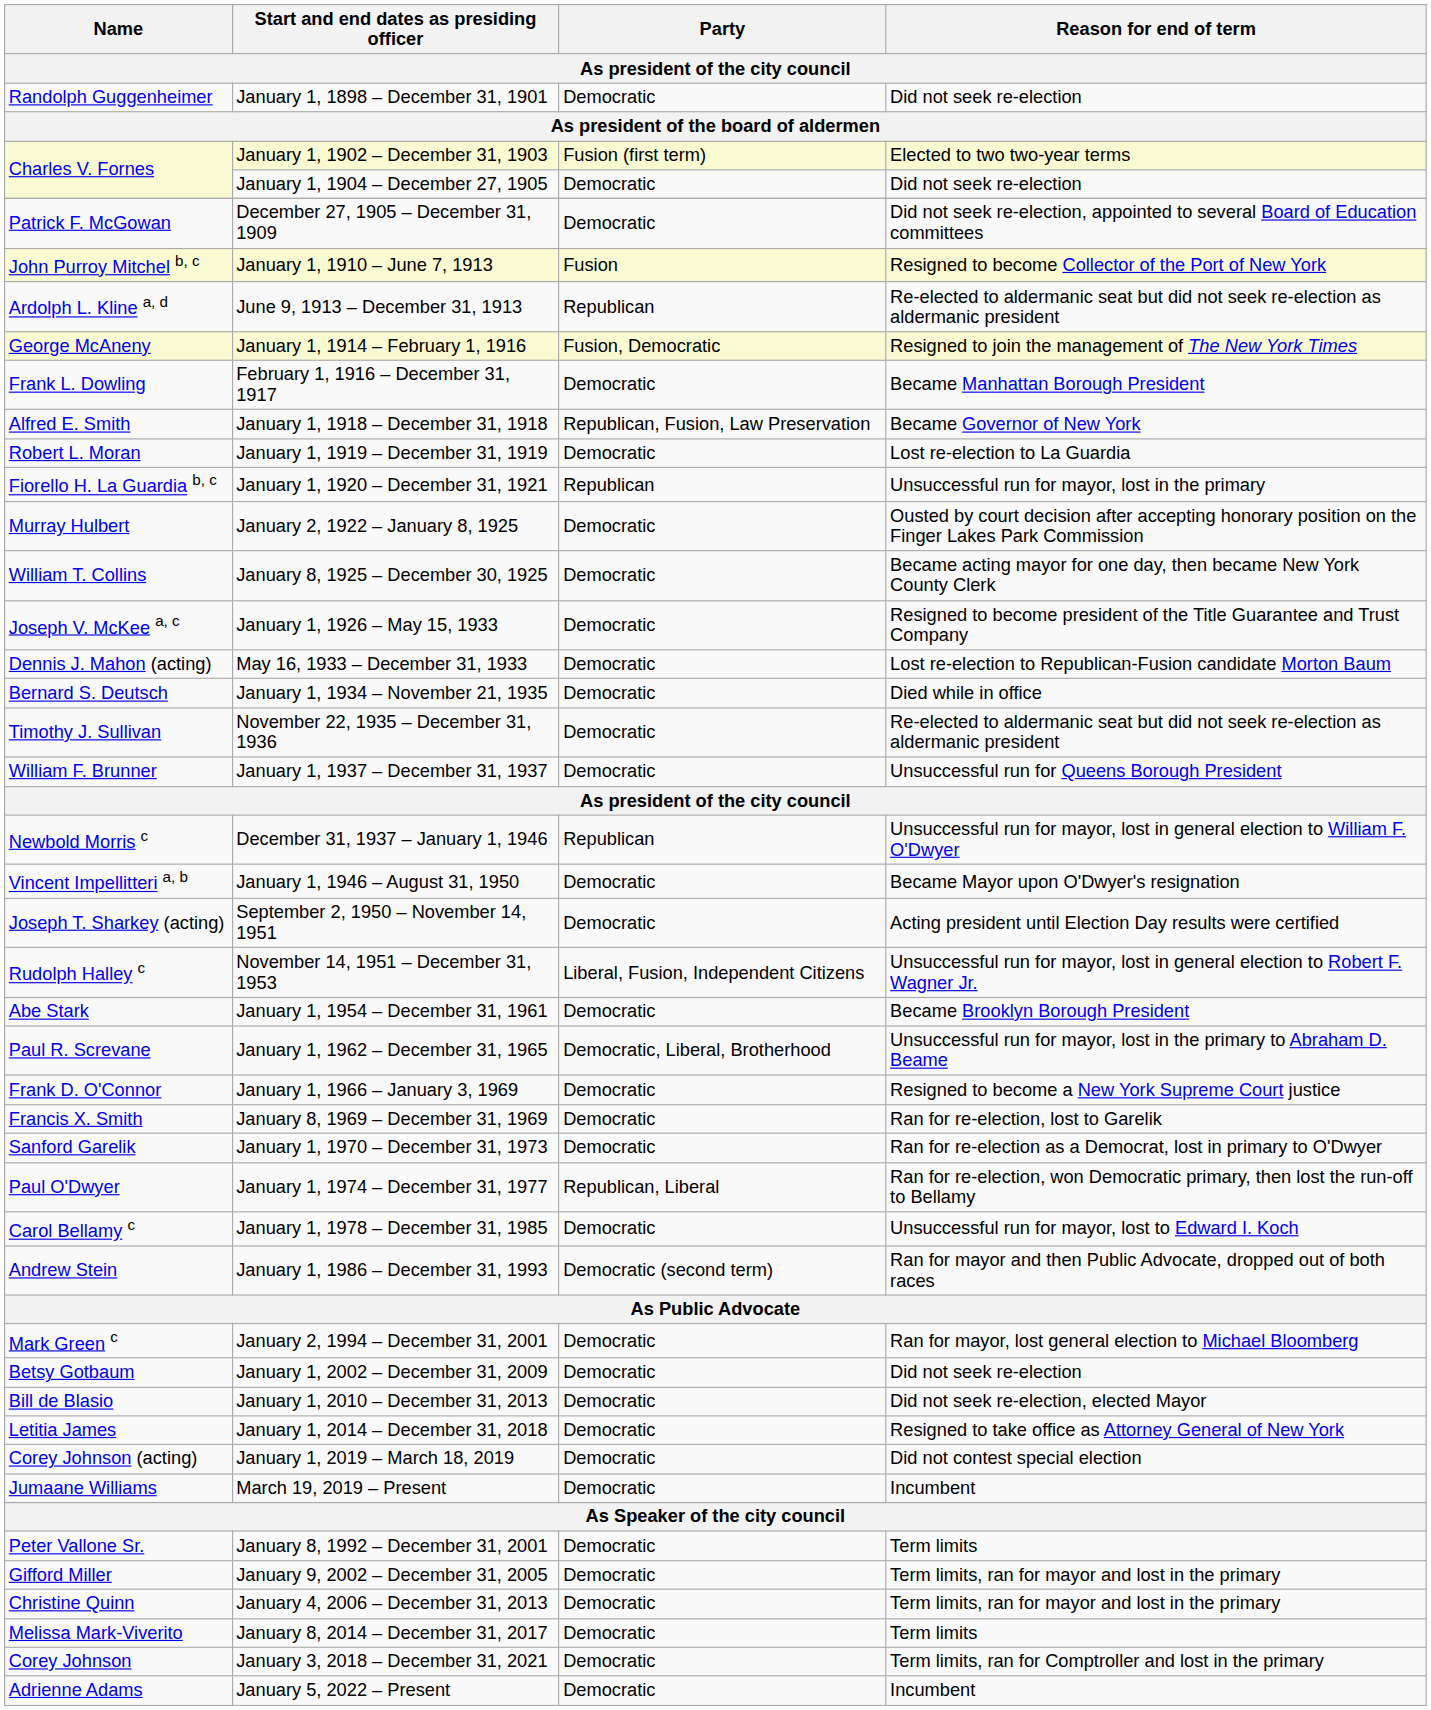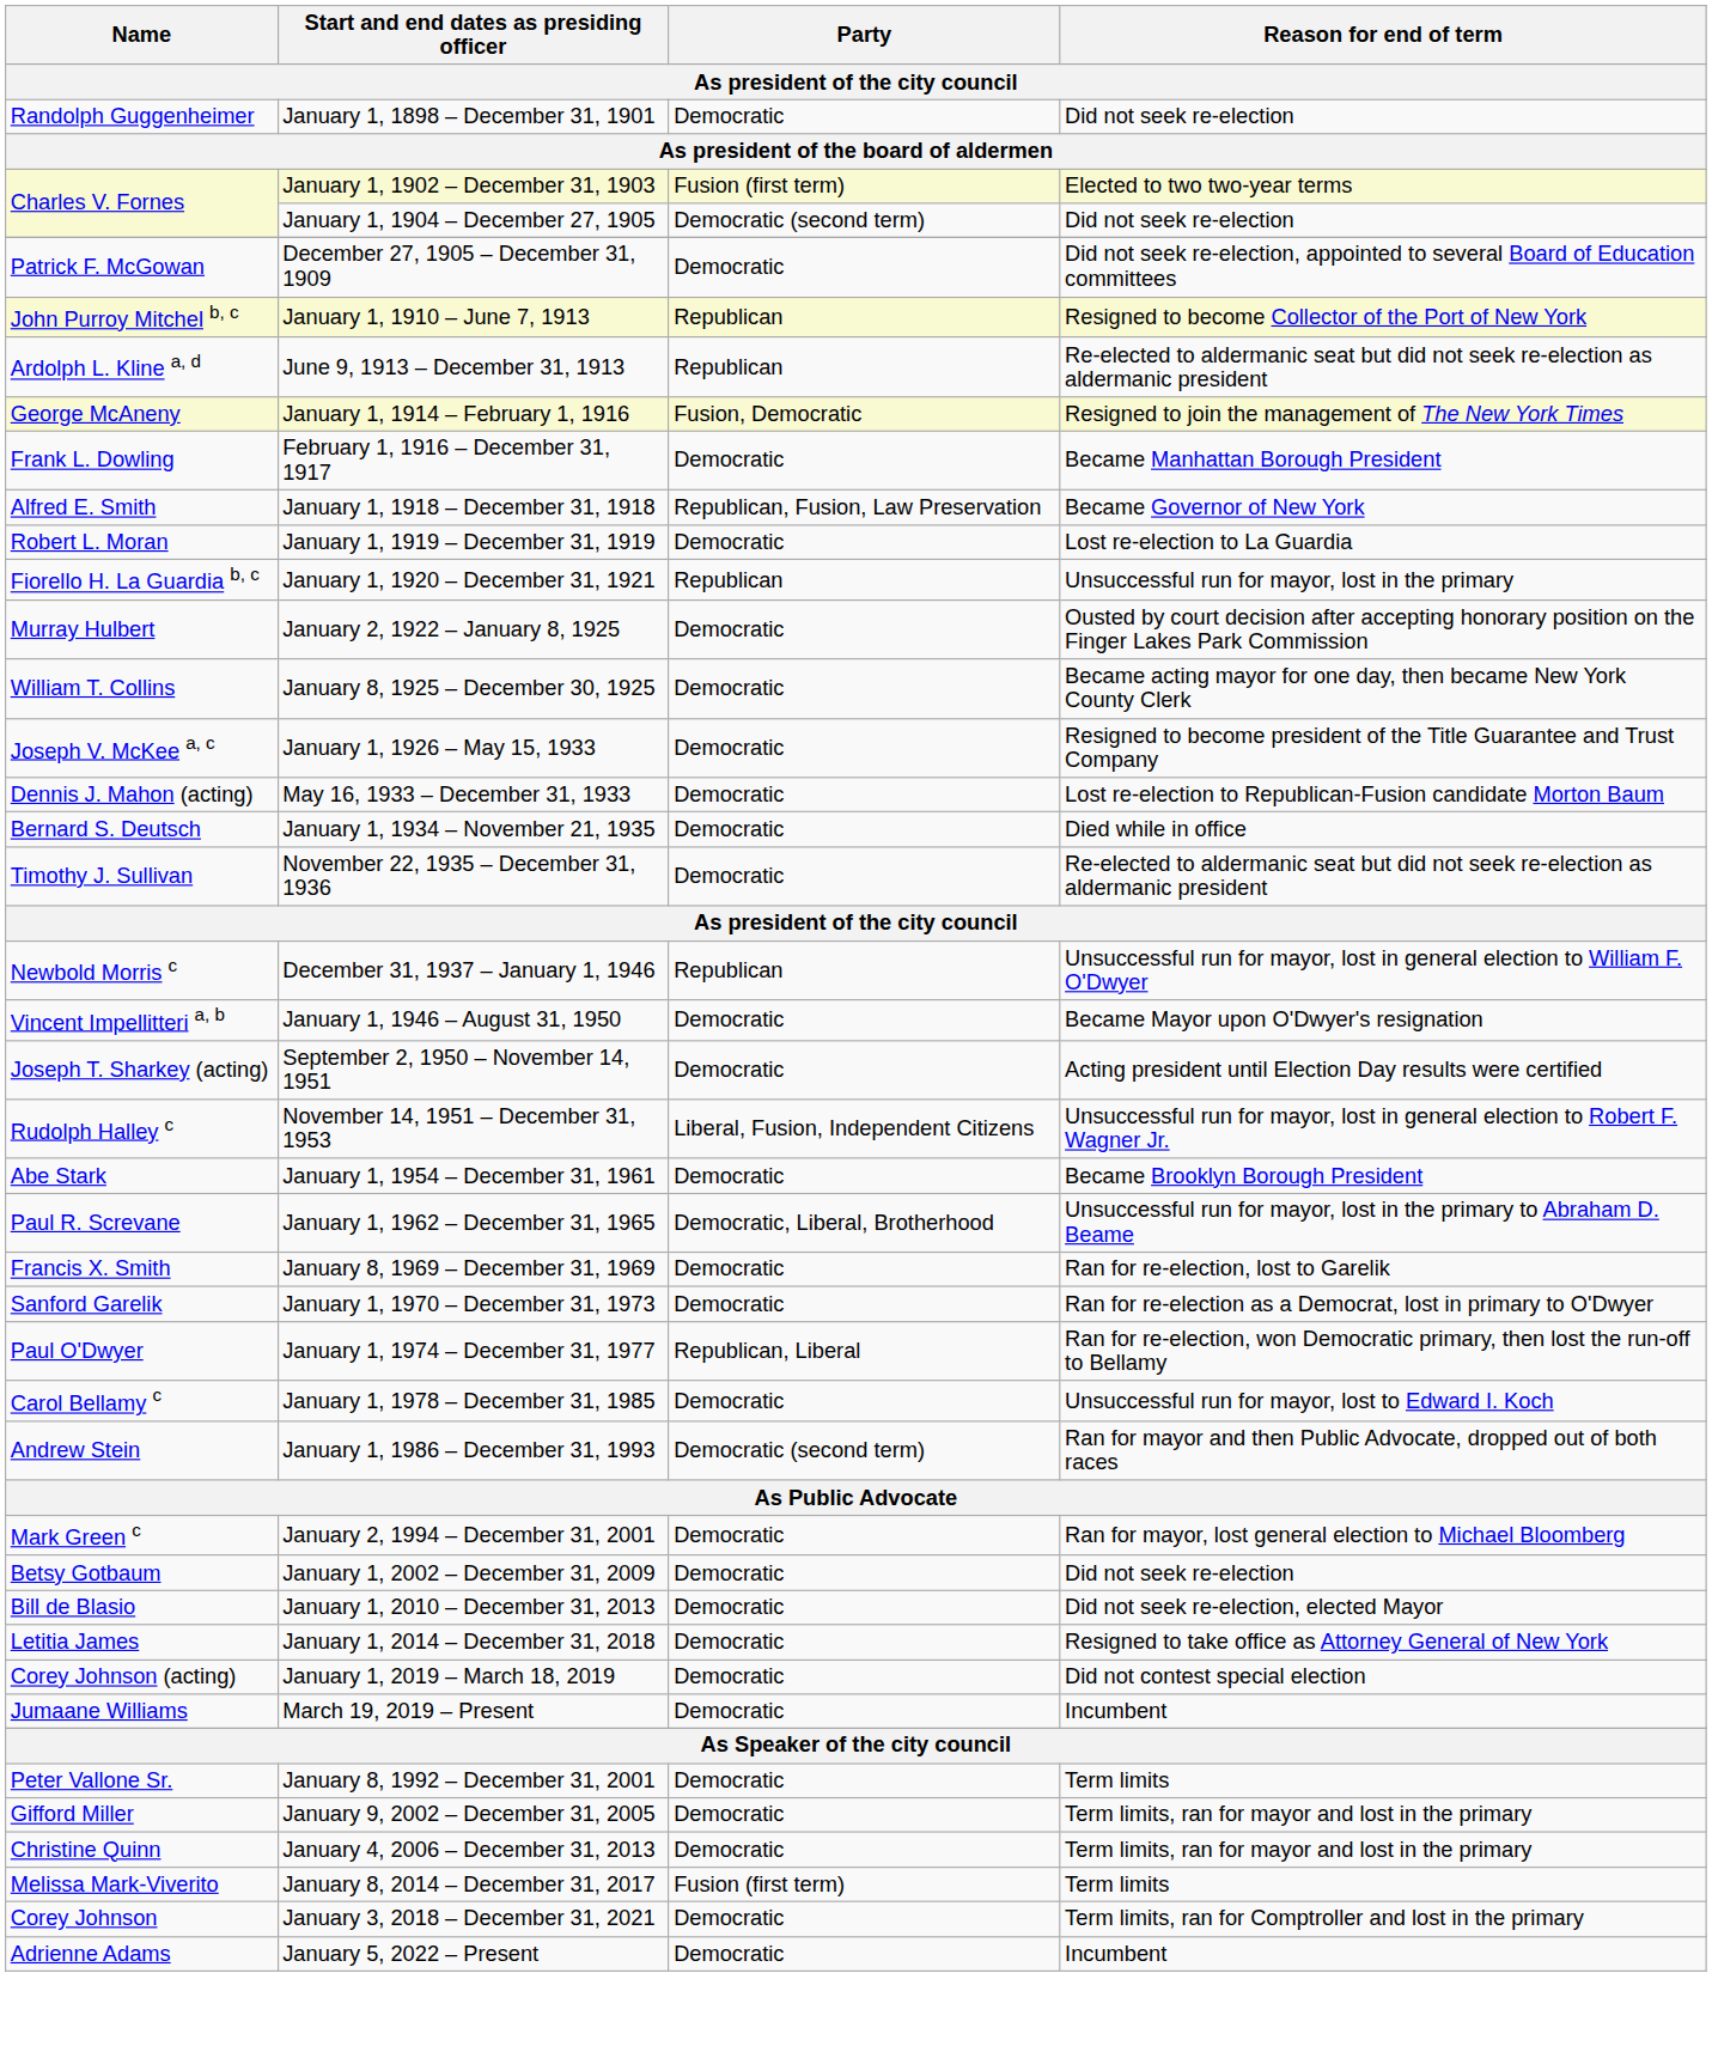 <table class="wikitable">
 <tr>
 <th width = "16%">Name</th>
 <th width = "23%">Start and end dates as presiding officer</th>
 <th width = "23%">Party</th>
 <th>Reason for end of term</th>
 </tr>
 <tr>
 <th colspan="4">As president of the city council</th>
 </tr>
 <tr>
 <td><a href='#'>Randolph Guggenheimer</a></td>
 <td>January 1, 1898 – December 31, 1901</td>
 <td>Democratic</td>
 <td>Did not seek re-election</td>
 </tr>
 <tr>
 <th colspan="4">As president of the board of aldermen</th>
 </tr>
 <tr ! rowspan=2 | bgcolor=fafad2>
 <td rowspan=2><a href='#'>Charles V. Fornes</a></td>
 <td>January 1, 1902 – December 31, 1903</td>
 <td>Fusion (first term)</td>
 <td>Elected to two two-year terms</td>
 </tr>
 <tr>
 <td>January 1, 1904 – December 27, 1905</td>
-<td>Democratic</td>
+<td>Democratic (second term)</td>
 <td>Did not seek re-election</td>
 </tr>
 <tr>
 </tr>
 <tr>
 <td><a href='#'>Patrick F. McGowan</a></td>
 <td>December 27, 1905 – December 31, 1909</td>
 <td>Democratic</td>
 <td>Did not seek re-election, appointed to several <a href='#'>Board of Education</a> committees</td>
 </tr>
 <tr bgcolor=fafad2>
 <td><a href='#'>John Purroy Mitchel</a> <sup>b, c</sup></td>
 <td>January 1, 1910 – June 7, 1913</td>
-<td>Fusion</td>
+<td>Republican</td>
 <td>Resigned to become <a href='#'>Collector of the Port of New York</a></td>
 </tr>
 <tr>
 <td><a href='#'>Ardolph L. Kline</a> <sup>a, d</sup></td>
 <td>June 9, 1913 – December 31, 1913</td>
 <td>Republican</td>
 <td>Re-elected to aldermanic seat but did not seek re-election as aldermanic president</td>
 </tr>
 <tr bgcolor=fafad2>
 <td><a href='#'>George McAneny</a></td>
 <td>January 1, 1914 – February 1, 1916</td>
 <td>Fusion, Democratic</td>
 <td>Resigned to join the management of <em><a href='#'>The New York Times</a></em></td>
 </tr>
 <tr>
 <td><a href='#'>Frank L. Dowling</a></td>
 <td>February 1, 1916 – December 31, 1917</td>
 <td>Democratic</td>
 <td>Became <a href='#'>Manhattan Borough President</a></td>
 </tr>
 <tr>
 <td><a href='#'>Alfred E. Smith</a></td>
 <td>January 1, 1918 – December 31, 1918</td>
 <td>Republican, Fusion, Law Preservation</td>
 <td>Became <a href='#'>Governor of New York</a></td>
 </tr>
 <tr>
 <td><a href='#'>Robert L. Moran</a></td>
 <td>January 1, 1919 – December 31, 1919</td>
 <td>Democratic</td>
 <td>Lost re-election to La Guardia</td>
 </tr>
 <tr>
 <td><a href='#'>Fiorello H. La Guardia</a> <sup>b, c</sup></td>
 <td>January 1, 1920 – December 31, 1921</td>
 <td>Republican</td>
 <td>Unsuccessful run for mayor, lost in the primary</td>
 </tr>
 <tr>
 <td><a href='#'>Murray Hulbert</a></td>
 <td>January 2, 1922 – January 8, 1925</td>
 <td>Democratic</td>
 <td>Ousted by court decision after accepting honorary position on the Finger Lakes Park Commission</td>
 </tr>
 <tr>
 <td><a href='#'>William T. Collins</a></td>
 <td>January 8, 1925 – December 30, 1925</td>
 <td>Democratic</td>
 <td>Became acting mayor for one day, then became New York County Clerk</td>
 </tr>
 <tr>
 <td><a href='#'>Joseph V. McKee</a> <sup>a, c</sup></td>
 <td>January 1, 1926 – May 15, 1933</td>
 <td>Democratic</td>
 <td>Resigned to become president of the Title Guarantee and Trust Company</td>
 </tr>
 <tr>
 <td><a href='#'>Dennis J. Mahon</a> (acting)</td>
 <td>May 16, 1933 – December 31, 1933</td>
 <td>Democratic</td>
 <td>Lost re-election to Republican-Fusion candidate <a href='#'>Morton Baum</a></td>
 </tr>
 <tr>
 <td><a href='#'>Bernard S. Deutsch</a></td>
 <td>January 1, 1934 – November 21, 1935</td>
 <td>Democratic</td>
 <td>Died while in office</td>
 </tr>
 <tr>
 <td><a href='#'>Timothy J. Sullivan</a></td>
 <td>November 22, 1935 – December 31, 1936</td>
 <td>Democratic</td>
 <td>Re-elected to aldermanic seat but did not seek re-election as aldermanic president</td>
 </tr>
 <tr>
-<td><a href='#'>William F. Brunner</a></td>
-<td>January 1, 1937 – December 31, 1937</td>
-<td>Democratic</td>
-<td>Unsuccessful run for <a href='#'>Queens Borough President</a></td>
-</tr>
-<tr>
 <th colspan="4">As president of the city council</th>
 </tr>
 <tr>
 <td><a href='#'>Newbold Morris</a> <sup>c</sup></td>
 <td>December 31, 1937 – January 1, 1946</td>
 <td>Republican</td>
 <td>Unsuccessful run for mayor, lost in general election to <a href='#'>William F. O'Dwyer</a></td>
 </tr>
 <tr>
 <td><a href='#'>Vincent Impellitteri</a> <sup>a, b</sup></td>
 <td>January 1, 1946 – August 31, 1950</td>
 <td>Democratic</td>
 <td>Became Mayor upon O'Dwyer's resignation</td>
 </tr>
 <tr>
 <td><a href='#'>Joseph T. Sharkey</a> (acting)</td>
 <td>September 2, 1950 – November 14, 1951</td>
 <td>Democratic</td>
 <td>Acting president until Election Day results were certified</td>
 </tr>
 <tr>
 <td><a href='#'>Rudolph Halley</a> <sup>c</sup></td>
 <td>November 14, 1951 – December 31, 1953</td>
 <td>Liberal, Fusion, Independent Citizens</td>
 <td>Unsuccessful run for mayor, lost in general election to <a href='#'>Robert F. Wagner Jr.</a></td>
 </tr>
 <tr>
 <td><a href='#'>Abe Stark</a></td>
 <td>January 1, 1954 – December 31, 1961</td>
 <td>Democratic</td>
 <td>Became <a href='#'>Brooklyn Borough President</a></td>
 </tr>
 <tr>
 <td><a href='#'>Paul R. Screvane</a></td>
 <td>January 1, 1962 – December 31, 1965</td>
 <td>Democratic, Liberal, Brotherhood</td>
 <td>Unsuccessful run for mayor, lost in the primary to <a href='#'>Abraham D. Beame</a></td>
-</tr>
-<tr>
-<td><a href='#'>Frank D. O'Connor</a></td>
-<td>January 1, 1966 – January 3, 1969</td>
-<td>Democratic</td>
-<td>Resigned to become a <a href='#'>New York Supreme Court</a> justice</td>
 </tr>
 <tr>
 <td><a href='#'>Francis X. Smith</a></td>
 <td>January 8, 1969 – December 31, 1969</td>
 <td>Democratic</td>
 <td>Ran for re-election, lost to Garelik</td>
 </tr>
 <tr>
 <td><a href='#'>Sanford Garelik</a></td>
 <td>January 1, 1970 – December 31, 1973</td>
 <td>Democratic</td>
 <td>Ran for re-election as a Democrat, lost in primary to O'Dwyer</td>
 </tr>
 <tr>
 <td><a href='#'>Paul O'Dwyer</a></td>
 <td>January 1, 1974 – December 31, 1977</td>
 <td>Republican, Liberal</td>
 <td>Ran for re-election, won Democratic primary, then lost the run-off to Bellamy</td>
 </tr>
 <tr>
 <td><a href='#'>Carol Bellamy</a> <sup>c</sup></td>
 <td>January 1, 1978 – December 31, 1985</td>
 <td>Democratic</td>
 <td>Unsuccessful run for mayor, lost to <a href='#'>Edward I. Koch</a></td>
 </tr>
 <tr>
 <td><a href='#'>Andrew Stein</a></td>
 <td>January 1, 1986 – December 31, 1993</td>
 <td>Democratic (second term)</td>
 <td>Ran for mayor and then Public Advocate, dropped out of both races</td>
 </tr>
 <tr>
 <th colspan="4">As Public Advocate</th>
 </tr>
 <tr>
 <td><a href='#'>Mark Green</a> <sup>c</sup></td>
 <td>January 2, 1994 – December 31, 2001</td>
 <td>Democratic</td>
 <td>Ran for mayor, lost general election to <a href='#'>Michael Bloomberg</a></td>
 </tr>
 <tr>
 <td><a href='#'>Betsy Gotbaum</a></td>
 <td>January 1, 2002 – December 31, 2009</td>
 <td>Democratic</td>
 <td>Did not seek re-election</td>
 </tr>
 <tr>
 <td><a href='#'>Bill de Blasio</a></td>
 <td>January 1, 2010 – December 31, 2013</td>
 <td>Democratic</td>
 <td>Did not seek re-election, elected Mayor</td>
 </tr>
 <tr>
 <td><a href='#'>Letitia James</a></td>
 <td>January 1, 2014 – December 31, 2018</td>
 <td>Democratic</td>
 <td>Resigned to take office as <a href='#'>Attorney General of New York</a></td>
 </tr>
 <tr>
 <td><a href='#'>Corey Johnson</a> (acting)</td>
 <td>January 1, 2019 – March 18, 2019</td>
 <td>Democratic</td>
 <td>Did not contest special election</td>
 </tr>
 <tr>
 <td><a href='#'>Jumaane Williams</a></td>
 <td>March 19, 2019 – Present</td>
 <td>Democratic</td>
 <td>Incumbent</td>
 </tr>
 <tr>
 </tr>
 <tr>
 <th colspan="4">As Speaker of the city council</th>
 </tr>
 <tr>
 <td><a href='#'>Peter Vallone Sr.</a></td>
 <td>January 8, 1992 – December 31, 2001</td>
 <td>Democratic</td>
 <td>Term limits</td>
 </tr>
 <tr>
 <td><a href='#'>Gifford Miller</a></td>
 <td>January 9, 2002 – December 31, 2005</td>
 <td>Democratic</td>
 <td>Term limits, ran for mayor and lost in the primary</td>
 </tr>
 <tr>
 <td><a href='#'>Christine Quinn</a></td>
 <td>January 4, 2006 – December 31, 2013</td>
 <td>Democratic</td>
 <td>Term limits, ran for mayor and lost in the primary</td>
 </tr>
 <tr>
 <td><a href='#'>Melissa Mark-Viverito</a></td>
 <td>January 8, 2014 – December 31, 2017</td>
-<td>Democratic</td>
+<td>Fusion (first term)</td>
 <td>Term limits</td>
 </tr>
 <tr>
 <td><a href='#'>Corey Johnson</a></td>
 <td>January 3, 2018 – December 31, 2021</td>
 <td>Democratic</td>
 <td>Term limits, ran for Comptroller and lost in the primary</td>
 </tr>
 <tr>
 <td><a href='#'>Adrienne Adams</a></td>
 <td>January 5, 2022 – Present</td>
 <td>Democratic</td>
 <td>Incumbent</td>
 </tr>
 </table>
